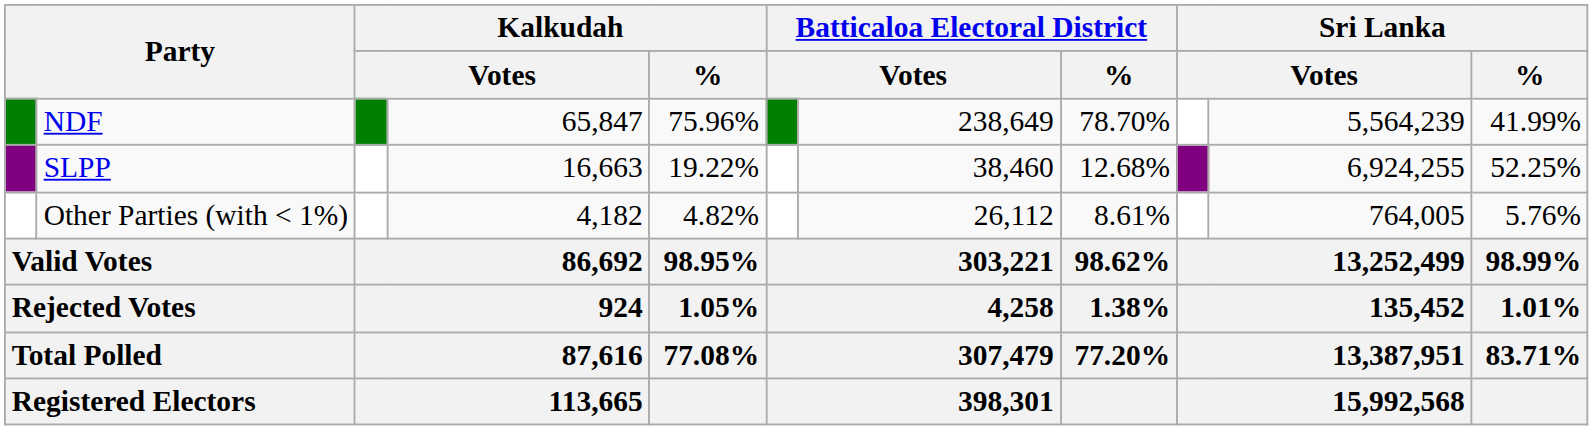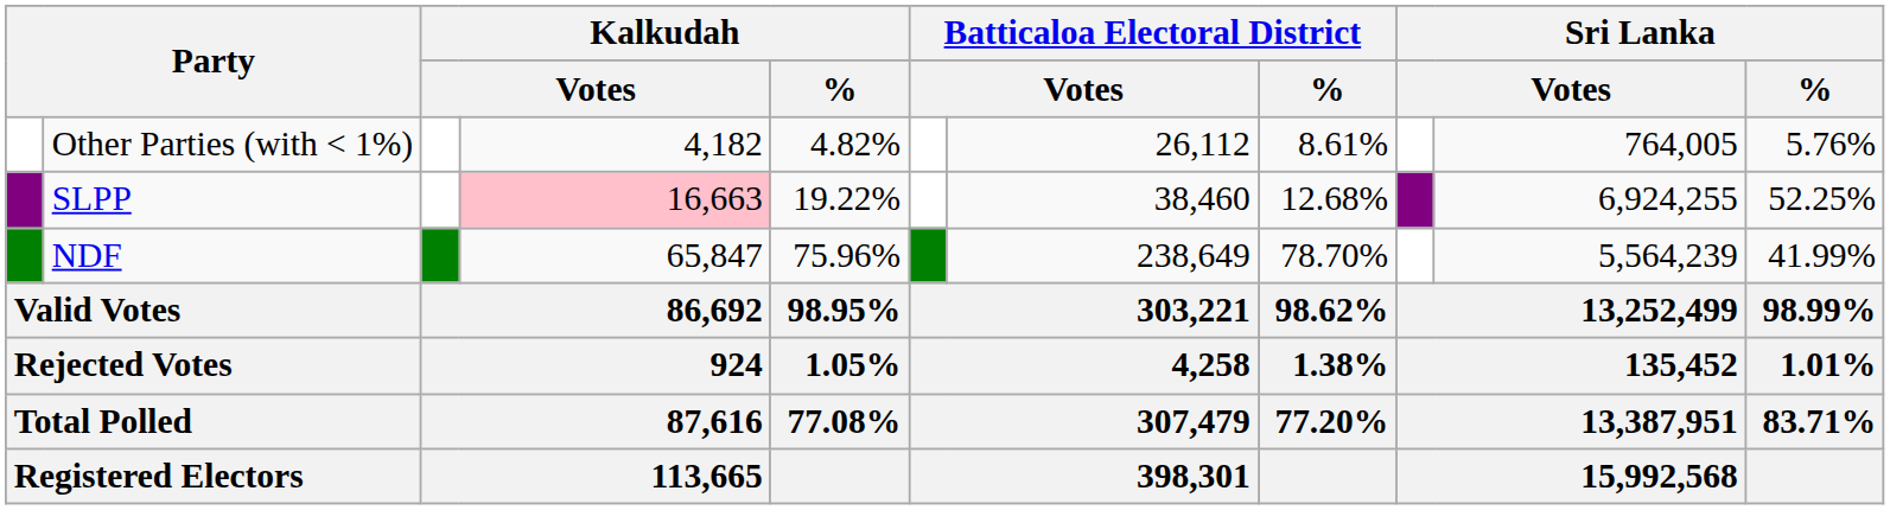 <table class="wikitable">
 <tr>
 <th colspan="2" width="144px"rowspan="2">Party</th>
 <th colspan="3" width="216px">Kalkudah</th>
 <th colspan="3" width="216px"><a href='#'>Batticaloa Electoral District</a></th>
 <th colspan="3" width="216px">Sri Lanka</th>
 </tr>
 <tr>
 <th colspan="2" width="144px">Votes</th>
 <th>%</th>
 <th colspan="2" width="144px">Votes</th>
 <th>%</th>
 <th colspan="2" width="144px">Votes</th>
 <th>%</th>
 </tr>
 <tr>
+<td style="background-color:white;" width="10px"></td>
+<td style="text-align:left;">Other Parties (with < 1%)</td>
+<td style="background-color:white;" width="10px"></td>
+<td style="text-align:right;">4,182</td>
+<td style="text-align:right;">4.82%</td>
+<td style="background-color:white;" width="10px"></td>
+<td style="text-align:right;">26,112</td>
+<td style="text-align:right;">8.61%</td>
+<td style="background-color:white;" width="10px"></td>
+<td style="text-align:right;">764,005</td>
+<td style="text-align:right;">5.76%</td>
+</tr>
+<tr>
+<td style="background-color:purple;" width="10px"></td>
+<td style="text-align:left;"><a href='#'>SLPP</a></td>
+<td style="background-color:white;" width="10px"></td>
+<td style="background: pink; text-align:right;">16,663</td>
+<td style="text-align:right;">19.22%</td>
+<td style="background-color:white;" width="10px"></td>
+<td style="text-align:right;">38,460</td>
+<td style="text-align:right;">12.68%</td>
+<td style="background-color:purple;" width="10px"></td>
+<td style="text-align:right;">6,924,255</td>
+<td style="text-align:right;">52.25%</td>
+</tr>
+<tr>
 <td style="background-color:green;" width="10px"></td>
 <td style="text-align:left;"><a href='#'>NDF</a></td>
 <td style="background-color:green;" width="10px"></td>
 <td style="text-align:right;">65,847</td>
 <td style="text-align:right;">75.96%</td>
 <td style="background-color:green;" width="10px"></td>
 <td style="text-align:right;">238,649</td>
 <td style="text-align:right;">78.70%</td>
 <td style="background-color:white;" width="10px"></td>
 <td style="text-align:right;">5,564,239</td>
 <td style="text-align:right;">41.99%</td>
-</tr>
-<tr>
-<td style="background-color:purple;" width="10px"></td>
-<td style="text-align:left;"><a href='#'>SLPP</a></td>
-<td style="background-color:white;" width="10px"></td>
-<td style="text-align:right;">16,663</td>
-<td style="text-align:right;">19.22%</td>
-<td style="background-color:white;" width="10px"></td>
-<td style="text-align:right;">38,460</td>
-<td style="text-align:right;">12.68%</td>
-<td style="background-color:purple;" width="10px"></td>
-<td style="text-align:right;">6,924,255</td>
-<td style="text-align:right;">52.25%</td>
-</tr>
-<tr>
-<td style="background-color:white;" width="10px"></td>
-<td style="text-align:left;">Other Parties (with < 1%)</td>
-<td style="background-color:white;" width="10px"></td>
-<td style="text-align:right;">4,182</td>
-<td style="text-align:right;">4.82%</td>
-<td style="background-color:white;" width="10px"></td>
-<td style="text-align:right;">26,112</td>
-<td style="text-align:right;">8.61%</td>
-<td style="background-color:white;" width="10px"></td>
-<td style="text-align:right;">764,005</td>
-<td style="text-align:right;">5.76%</td>
 </tr>
 <tr>
 <th colspan="2" width="144px"style="text-align:left;">Valid Votes</th>
 <th style="text-align:right;"colspan="2" width="144px">86,692</th>
 <th style="text-align:right;">98.95%</th>
 <th style="text-align:right;"colspan="2" width="144px">303,221</th>
 <th style="text-align:right;">98.62%</th>
 <th style="text-align:right;"colspan="2" width="144px">13,252,499</th>
 <th style="text-align:right;">98.99%</th>
 </tr>
 <tr>
 <th colspan="2" width="144px"style="text-align:left;">Rejected Votes</th>
 <th style="text-align:right;"colspan="2" width="144px">924</th>
 <th style="text-align:right;">1.05%</th>
 <th style="text-align:right;"colspan="2" width="144px">4,258</th>
 <th style="text-align:right;">1.38%</th>
 <th style="text-align:right;"colspan="2" width="144px">135,452</th>
 <th style="text-align:right;">1.01%</th>
 </tr>
 <tr>
 <th colspan="2" width="144px"style="text-align:left;">Total Polled</th>
 <th style="text-align:right;"colspan="2" width="144px">87,616</th>
 <th style="text-align:right;">77.08%</th>
 <th style="text-align:right;"colspan="2" width="144px">307,479</th>
 <th style="text-align:right;">77.20%</th>
 <th style="text-align:right;"colspan="2" width="144px">13,387,951</th>
 <th style="text-align:right;">83.71%</th>
 </tr>
 <tr>
 <th colspan="2" width="144px"style="text-align:left;">Registered Electors</th>
 <th style="text-align:right;"colspan="2" width="144px">113,665</th>
 <th></th>
 <th style="text-align:right;"colspan="2" width="144px">398,301</th>
 <th></th>
 <th style="text-align:right;"colspan="2" width="144px">15,992,568</th>
 <th></th>
 </tr>
 </table>
